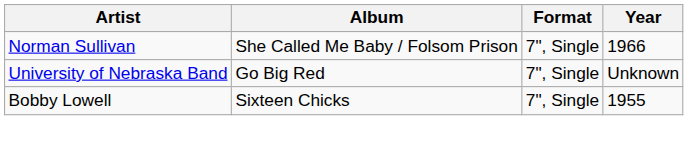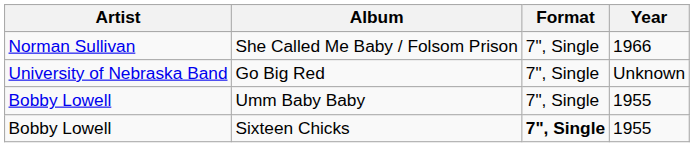 <table class="wikitable">
 <tr>
 <th>Artist</th>
 <th>Album</th>
 <th>Format</th>
 <th>Year</th>
 </tr>
 <tr>
 <td><a href='#'>Norman Sullivan</a></td>
 <td>She Called Me Baby / Folsom Prison</td>
 <td>7", Single</td>
 <td>1966</td>
 </tr>
 <tr>
 <td><a href='#'>University of Nebraska Band</a></td>
 <td>Go Big Red</td>
 <td>7", Single</td>
 <td>Unknown</td>
 </tr>
 <tr>
-<td>Bobby Lowell</td>
-<td>Sixteen Chicks</td>
+<td><a href='#'>Bobby Lowell</a></td>
+<td>Umm Baby Baby</td>
 <td>7", Single</td>
 <td>1955</td>
 </tr>
+<tr>
+<td>Bobby Lowell</td>
+<td>Sixteen Chicks</td>
+<td><strong>7", Single</strong></td>
+<td>1955</td>
+</tr>
 </table>
